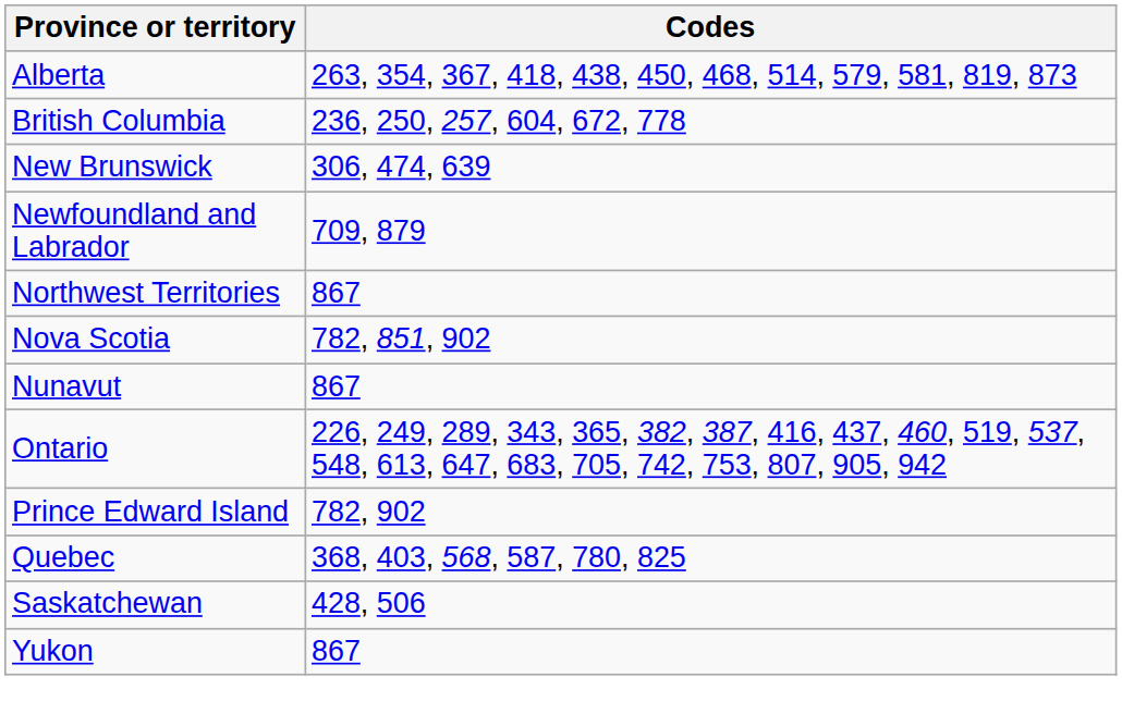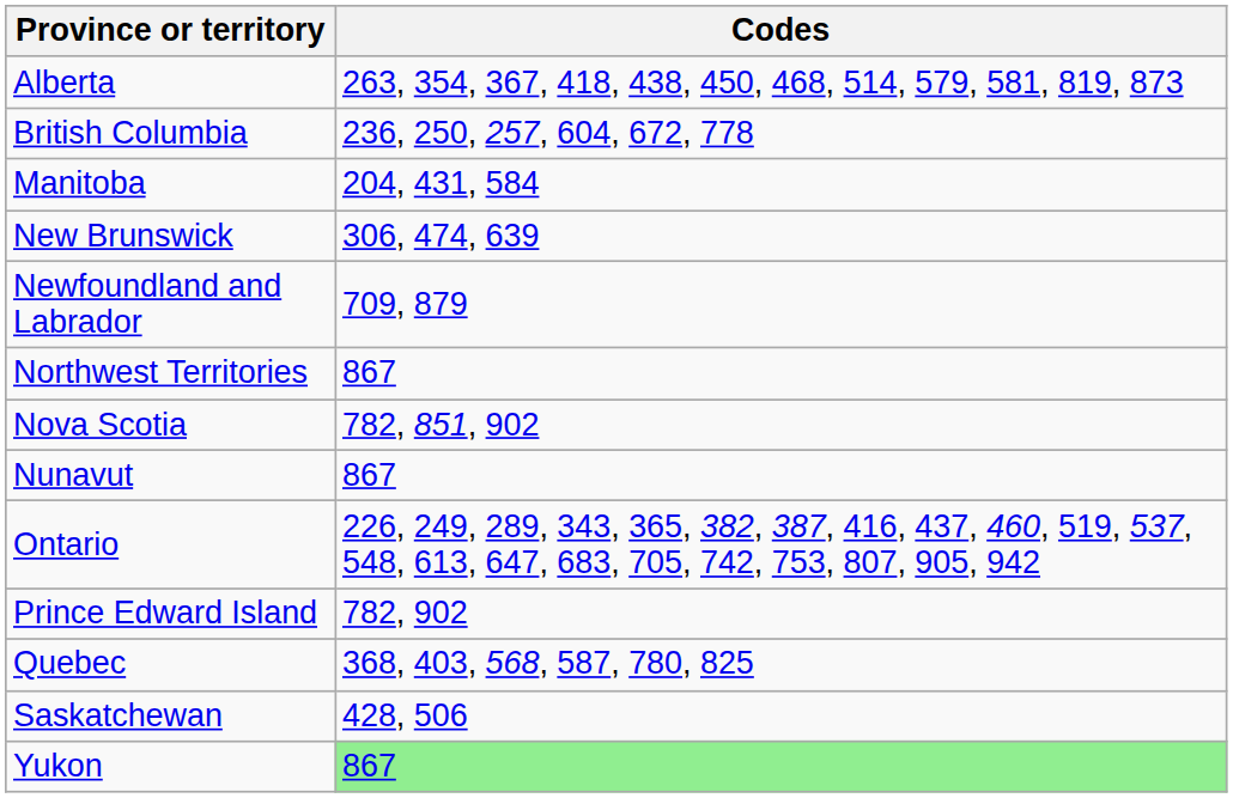 <table class="wikitable">
 <tr>
 <th>Province or territory</th>
 <th>Codes</th>
 </tr>
 <tr>
 <td><a href='#'>Alberta</a></td>
 <td><a href='#'>263</a>, <a href='#'>354</a>, <a href='#'>367</a>, <a href='#'>418</a>, <a href='#'>438</a>, <a href='#'>450</a>, <a href='#'>468</a>, <a href='#'>514</a>, <a href='#'>579</a>, <a href='#'>581</a>, <a href='#'>819</a>, <a href='#'>873</a></td>
 </tr>
 <tr>
 <td><a href='#'>British Columbia</a></td>
 <td><a href='#'>236</a>, <a href='#'>250</a>, <em><a href='#'>257</a></em>, <a href='#'>604</a>, <a href='#'>672</a>, <a href='#'>778</a></td>
+</tr>
+<tr>
+<td><a href='#'>Manitoba</a></td>
+<td><a href='#'>204</a>, <a href='#'>431</a>, <a href='#'>584</a></td>
 </tr>
 <tr>
 <td><a href='#'>New Brunswick</a></td>
 <td><a href='#'>306</a>, <a href='#'>474</a>, <a href='#'>639</a></td>
 </tr>
 <tr>
 <td><a href='#'>Newfoundland and Labrador</a></td>
 <td><a href='#'>709</a>, <a href='#'>879</a></td>
 </tr>
 <tr>
 <td><a href='#'>Northwest Territories</a></td>
 <td><a href='#'>867</a></td>
 </tr>
 <tr>
 <td><a href='#'>Nova Scotia</a></td>
 <td><a href='#'>782</a>, <em><a href='#'>851</a></em>, <a href='#'>902</a></td>
 </tr>
 <tr>
 <td><a href='#'>Nunavut</a></td>
 <td><a href='#'>867</a></td>
 </tr>
 <tr>
 <td><a href='#'>Ontario</a></td>
 <td><a href='#'>226</a>, <a href='#'>249</a>, <a href='#'>289</a>, <a href='#'>343</a>, <a href='#'>365</a>, <em><a href='#'>382</a></em>, <em><a href='#'>387</a></em>, <a href='#'>416</a>, <a href='#'>437</a>, <em><a href='#'>460</a></em>, <a href='#'>519</a>, <em><a href='#'>537</a></em>, <a href='#'>548</a>, <a href='#'>613</a>, <a href='#'>647</a>, <a href='#'>683</a>, <a href='#'>705</a>, <a href='#'>742</a>, <a href='#'>753</a>, <a href='#'>807</a>, <a href='#'>905</a>, <a href='#'>942</a></td>
 </tr>
 <tr>
 <td><a href='#'>Prince Edward Island</a></td>
 <td><a href='#'>782</a>, <a href='#'>902</a></td>
 </tr>
 <tr>
 <td><a href='#'>Quebec</a></td>
 <td><a href='#'>368</a>, <a href='#'>403</a>, <em><a href='#'>568</a></em>, <a href='#'>587</a>, <a href='#'>780</a>, <a href='#'>825</a></td>
 </tr>
 <tr>
 <td><a href='#'>Saskatchewan</a></td>
 <td><a href='#'>428</a>, <a href='#'>506</a></td>
 </tr>
 <tr>
 <td><a href='#'>Yukon</a></td>
-<td><a href='#'>867</a></td>
+<td style="background: lightgreen;"><a href='#'>867</a></td>
 </tr>
 </table>
